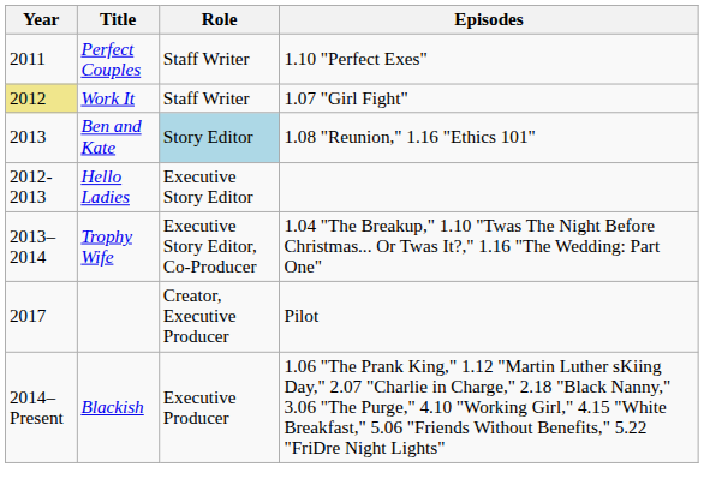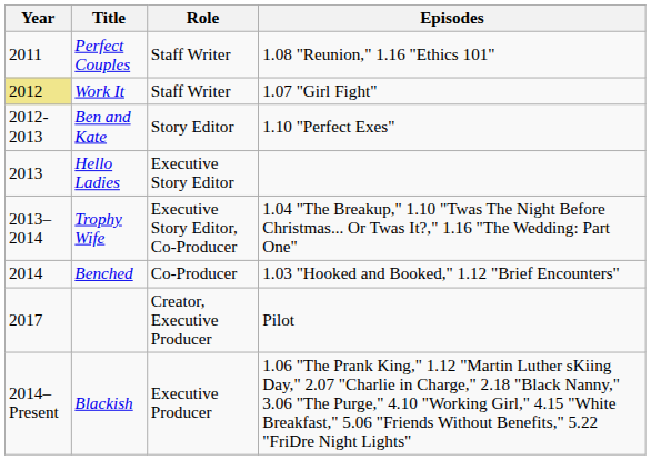 <table class="wikitable sortable">
 <tr>
 <th>Year</th>
 <th>Title</th>
 <th>Role</th>
 <th>Episodes</th>
 </tr>
 <tr>
 <td>2011</td>
 <td><em><a href='#'>Perfect Couples</a></em></td>
 <td>Staff Writer</td>
-<td>1.10 "Perfect Exes"</td>
+<td>1.08 "Reunion," 1.16 "Ethics 101"</td>
 </tr>
 <tr>
 <td style="background: khaki;">2012</td>
 <td><em><a href='#'>Work It</a></em></td>
 <td>Staff Writer</td>
 <td>1.07 "Girl Fight"</td>
 </tr>
 <tr>
-<td>2013</td>
+<td>2012-2013</td>
 <td><em><a href='#'>Ben and Kate</a></em></td>
-<td style="background: lightblue;">Story Editor</td>
-<td>1.08 "Reunion," 1.16 "Ethics 101"</td>
+<td>Story Editor</td>
+<td>1.10 "Perfect Exes"</td>
 </tr>
 <tr>
-<td>2012-2013</td>
+<td>2013</td>
 <td><em><a href='#'>Hello Ladies</a></em></td>
 <td>Executive Story Editor</td>
 <td></td>
 </tr>
 <tr>
 <td>2013–2014</td>
 <td><em><a href='#'>Trophy Wife</a></em></td>
 <td>Executive Story Editor, Co-Producer</td>
 <td>1.04 "The Breakup," 1.10 "Twas The Night Before Christmas... Or Twas It?," 1.16 "The Wedding: Part One"</td>
+</tr>
+<tr>
+<td>2014</td>
+<td><em><a href='#'>Benched</a></em></td>
+<td>Co-Producer</td>
+<td>1.03 "Hooked and Booked," 1.12 "Brief Encounters"</td>
 </tr>
 <tr>
 <td>2017</td>
 <td><em></em></td>
 <td>Creator, Executive Producer</td>
 <td>Pilot</td>
 </tr>
 <tr>
 <td>2014–Present</td>
 <td><em><a href='#'>Blackish</a></em></td>
 <td>Executive Producer</td>
 <td>1.06 "The Prank King," 1.12 "Martin Luther sKiing Day,"  2.07 "Charlie in Charge," 2.18 "Black Nanny," 3.06 "The Purge," 4.10 "Working Girl," 4.15 "White Breakfast," 5.06 "Friends Without Benefits," 5.22 "FriDre Night Lights"</td>
 </tr>
 </table>
